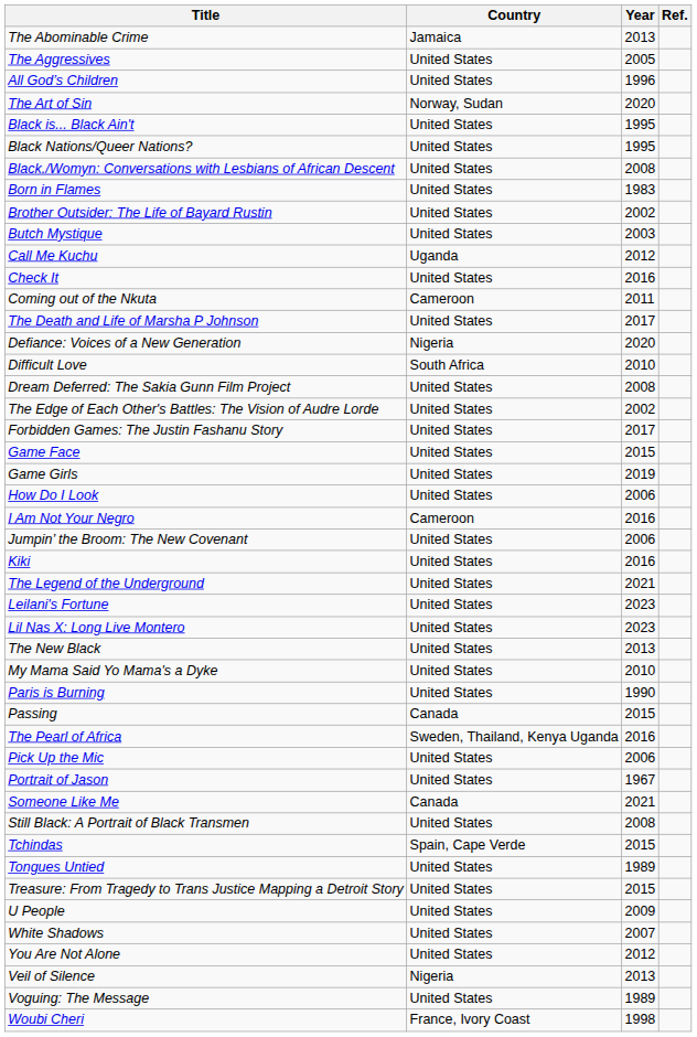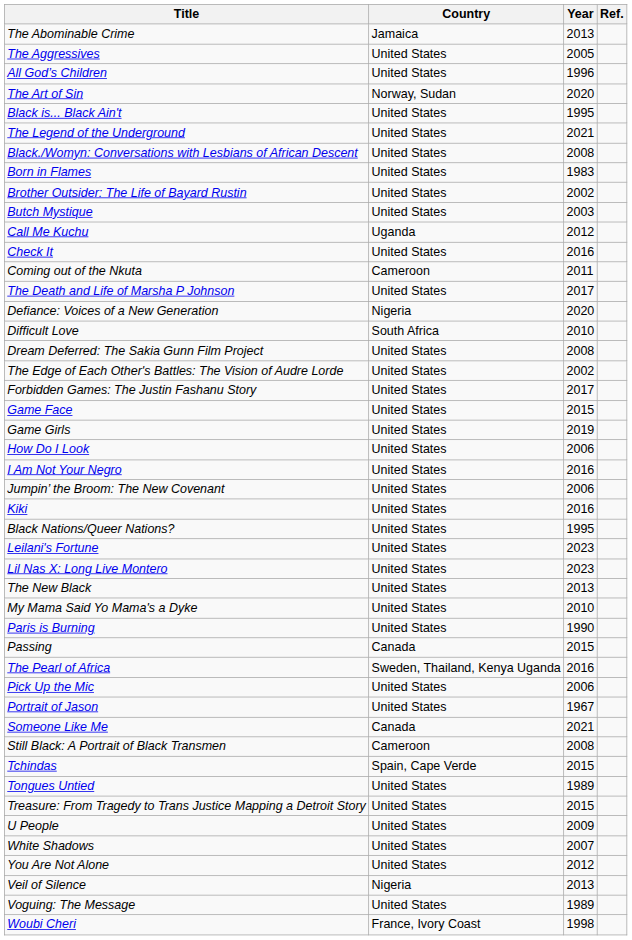 <table class="wikitable sortable">
 <tr>
 <th>Title</th>
 <th>Country</th>
 <th>Year</th>
 <th class="unsortable">Ref.</th>
 </tr>
 <tr>
 <td><em>The Abominable Crime</em></td>
 <td>Jamaica</td>
 <td>2013</td>
 <td></td>
 </tr>
 <tr>
 <td><em><a href='#'>The Aggressives</a></em></td>
 <td>United States</td>
 <td>2005</td>
 <td></td>
 </tr>
 <tr>
 <td><em><a href='#'>All God’s Children</a></em></td>
 <td>United States</td>
 <td>1996</td>
 <td></td>
 </tr>
 <tr>
 <td><em><a href='#'>The Art of Sin</a></em></td>
 <td>Norway, Sudan</td>
 <td>2020</td>
 <td></td>
 </tr>
 <tr>
 <td><em><a href='#'>Black is... Black Ain't</a></em></td>
 <td>United States</td>
 <td>1995</td>
 <td></td>
 </tr>
 <tr>
-<td><em>Black Nations/Queer Nations?</em></td>
+<td><em><a href='#'>The Legend of the Underground</a></em></td>
 <td>United States</td>
-<td>1995</td>
+<td>2021</td>
 <td></td>
 </tr>
 <tr>
 <td><em><a href='#'>Black./Womyn: Conversations with Lesbians of African Descent</a></em></td>
 <td>United States</td>
 <td>2008</td>
 <td></td>
 </tr>
 <tr>
 <td><em><a href='#'>Born in Flames</a></em></td>
 <td>United States</td>
 <td>1983</td>
 <td></td>
 </tr>
 <tr>
 <td><em><a href='#'>Brother Outsider: The Life of Bayard Rustin</a></em></td>
 <td>United States</td>
 <td>2002</td>
 <td></td>
 </tr>
 <tr>
 <td><em><a href='#'>Butch Mystique</a></em></td>
 <td>United States</td>
 <td>2003</td>
 <td></td>
 </tr>
 <tr>
 <td><em><a href='#'>Call Me Kuchu</a></em></td>
 <td>Uganda</td>
 <td>2012</td>
 <td></td>
 </tr>
 <tr>
 <td><em><a href='#'>Check It</a></em></td>
 <td>United States</td>
 <td>2016</td>
 <td></td>
 </tr>
 <tr>
 <td><em>Coming out of the Nkuta</em></td>
 <td>Cameroon</td>
 <td>2011</td>
 <td></td>
 </tr>
 <tr>
 <td><a href='#'><em>The Death and Life of Marsha P Johnson</em></a></td>
 <td>United States</td>
 <td>2017</td>
 <td></td>
 </tr>
 <tr>
 <td><em>Defiance: Voices of a New Generation</em></td>
 <td>Nigeria</td>
 <td>2020</td>
 <td></td>
 </tr>
 <tr>
 <td><em>Difficult Love</em></td>
 <td>South Africa</td>
 <td>2010</td>
 <td></td>
 </tr>
 <tr>
 <td><em>Dream Deferred: The Sakia Gunn Film Project</em></td>
 <td>United States</td>
 <td>2008</td>
 <td></td>
 </tr>
 <tr>
 <td><em>The Edge of Each Other's Battles: The Vision of Audre Lorde</em></td>
 <td>United States</td>
 <td>2002</td>
 <td></td>
 </tr>
 <tr>
 <td><em>Forbidden Games: The Justin Fashanu Story</em></td>
 <td>United States</td>
 <td>2017</td>
 <td></td>
 </tr>
 <tr>
 <td><em><a href='#'>Game Face</a></em></td>
 <td>United States</td>
 <td>2015</td>
 <td></td>
 </tr>
 <tr>
 <td><em>Game Girls</em></td>
 <td>United States</td>
 <td>2019</td>
 <td></td>
 </tr>
 <tr>
 <td><em><a href='#'>How Do I Look</a></em></td>
 <td>United States</td>
 <td>2006</td>
 <td></td>
 </tr>
 <tr>
 <td><em><a href='#'>I Am Not Your Negro</a></em></td>
-<td>Cameroon</td>
+<td>United States</td>
 <td>2016</td>
 <td></td>
 </tr>
 <tr>
 <td><em>Jumpin’ the Broom: The New Covenant</em></td>
 <td>United States</td>
 <td>2006</td>
 <td></td>
 </tr>
 <tr>
 <td><em><a href='#'>Kiki</a></em></td>
 <td>United States</td>
 <td>2016</td>
 <td></td>
 </tr>
 <tr>
-<td><em><a href='#'>The Legend of the Underground</a></em></td>
+<td><em>Black Nations/Queer Nations?</em></td>
 <td>United States</td>
-<td>2021</td>
+<td>1995</td>
 <td></td>
 </tr>
 <tr>
 <td><em><a href='#'>Leilani's Fortune</a></em></td>
 <td>United States</td>
 <td>2023</td>
 <td></td>
 </tr>
 <tr>
 <td><em><a href='#'>Lil Nas X: Long Live Montero</a></em></td>
 <td>United States</td>
 <td>2023</td>
 <td></td>
 </tr>
 <tr>
 <td><em>The New Black</em></td>
 <td>United States</td>
 <td>2013</td>
 <td></td>
 </tr>
 <tr>
 <td><em>My Mama Said Yo Mama's a Dyke</em></td>
 <td>United States</td>
 <td>2010</td>
 <td></td>
 </tr>
 <tr>
 <td><em><a href='#'>Paris is Burning</a></em></td>
 <td>United States</td>
 <td>1990</td>
 <td></td>
 </tr>
 <tr>
 <td><em>Passing</em></td>
 <td>Canada</td>
 <td>2015</td>
 <td></td>
 </tr>
 <tr>
 <td><em><a href='#'>The Pearl of Africa</a></em></td>
 <td>Sweden, Thailand, Kenya Uganda</td>
 <td>2016</td>
 <td></td>
 </tr>
 <tr>
 <td><em><a href='#'>Pick Up the Mic</a></em></td>
 <td>United States</td>
 <td>2006</td>
 <td></td>
 </tr>
 <tr>
 <td><em><a href='#'>Portrait of Jason</a></em></td>
 <td>United States</td>
 <td>1967</td>
 <td></td>
 </tr>
 <tr>
 <td><em><a href='#'>Someone Like Me</a></em></td>
 <td>Canada</td>
 <td>2021</td>
 <td></td>
 </tr>
 <tr>
 <td><em>Still Black: A Portrait of Black Transmen</em></td>
-<td>United States</td>
+<td>Cameroon</td>
 <td>2008</td>
 <td></td>
 </tr>
 <tr>
 <td><em><a href='#'>Tchindas</a></em></td>
 <td>Spain, Cape Verde</td>
 <td>2015</td>
 <td></td>
 </tr>
 <tr>
 <td><em><a href='#'>Tongues Untied</a></em></td>
 <td>United States</td>
 <td>1989</td>
 <td></td>
 </tr>
 <tr>
 <td><em>Treasure: From Tragedy to Trans Justice Mapping a Detroit Story</em></td>
 <td>United States</td>
 <td>2015</td>
 <td></td>
 </tr>
 <tr>
 <td><em>U People</em></td>
 <td>United States</td>
 <td>2009</td>
 <td></td>
 </tr>
 <tr>
 <td><em>White Shadows</em></td>
 <td>United States</td>
 <td>2007</td>
 <td></td>
 </tr>
 <tr>
 <td><em>You Are Not Alone</em></td>
 <td>United States</td>
 <td>2012</td>
 <td></td>
 </tr>
 <tr>
 <td><em>Veil of Silence</em></td>
 <td>Nigeria</td>
 <td>2013</td>
 <td></td>
 </tr>
 <tr>
 <td><em>Voguing: The Message</em></td>
 <td>United States</td>
 <td>1989</td>
 <td></td>
 </tr>
 <tr>
 <td><em><a href='#'>Woubi Cheri</a></em></td>
 <td>France, Ivory Coast</td>
 <td>1998</td>
 <td></td>
 </tr>
 </table>
